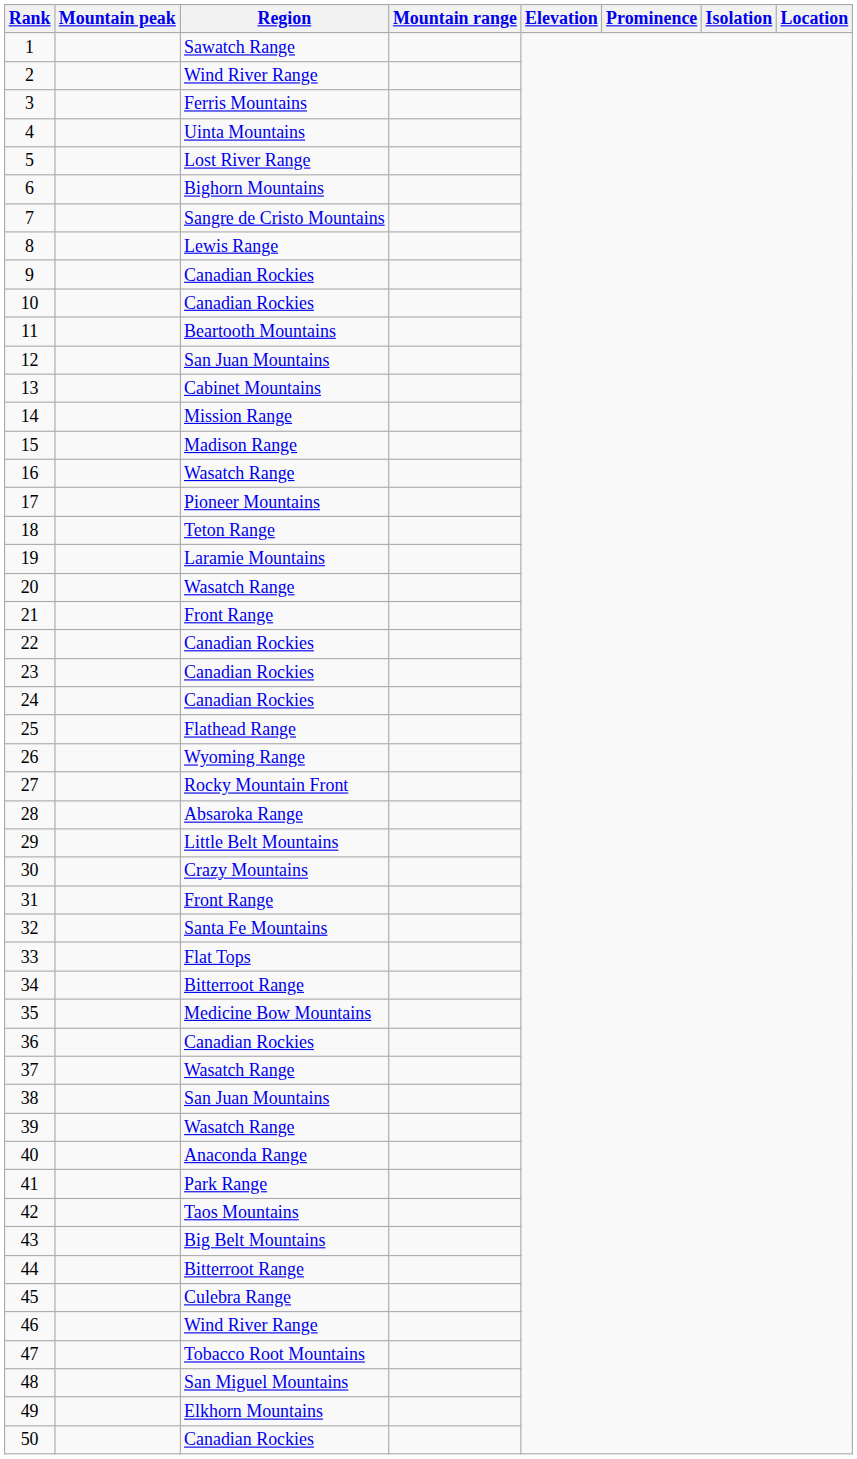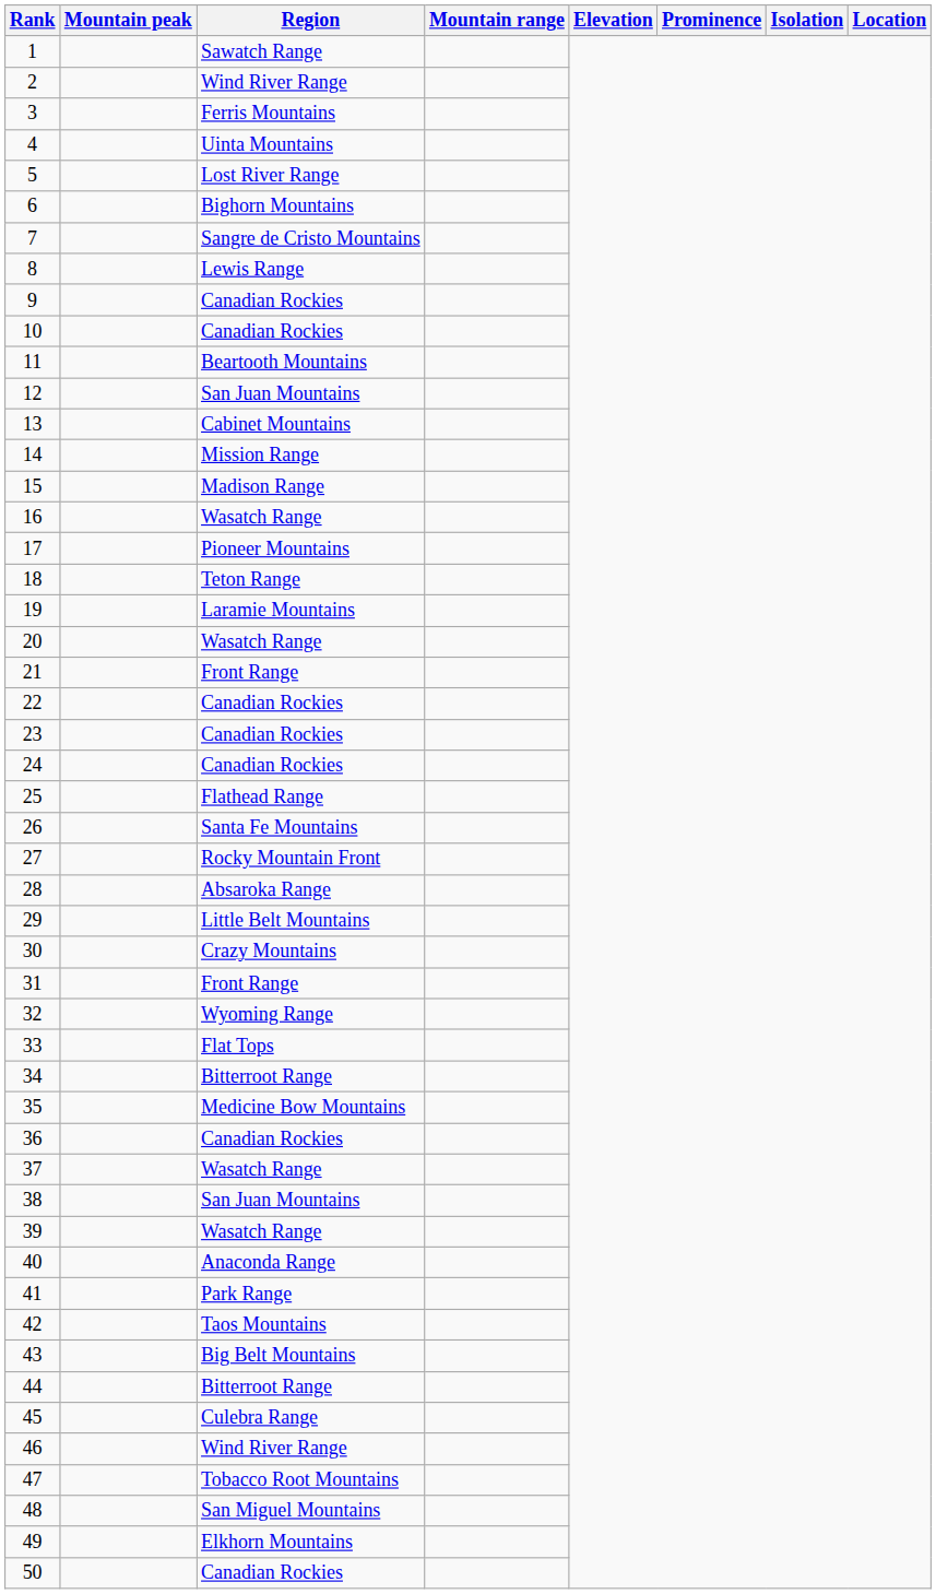 <table class="wikitable sortable">
 <tr>
 <th><a href='#'>Rank</a></th>
 <th><a href='#'>Mountain peak</a></th>
 <th><a href='#'>Region</a></th>
 <th><a href='#'>Mountain range</a></th>
 <th><a href='#'>Elevation</a></th>
 <th><a href='#'>Prominence</a></th>
 <th><a href='#'>Isolation</a></th>
 <th><a href='#'>Location</a></th>
 </tr>
 <tr>
 <td align=center>1<br></td>
 <td></td>
 <td><a href='#'>Sawatch Range</a><br></td>
 <td></td>
 </tr>
 <tr>
 <td align=center>2<br></td>
 <td></td>
 <td><a href='#'>Wind River Range</a><br></td>
 <td></td>
 </tr>
 <tr>
 <td align=center>3<br></td>
 <td></td>
 <td><a href='#'>Ferris Mountains</a><br></td>
 <td></td>
 </tr>
 <tr>
 <td align=center>4<br></td>
 <td></td>
 <td><a href='#'>Uinta Mountains</a><br></td>
 <td></td>
 </tr>
 <tr>
 <td align=center>5<br></td>
 <td></td>
 <td><a href='#'>Lost River Range</a><br></td>
 <td></td>
 </tr>
 <tr>
 <td align=center>6<br></td>
 <td></td>
 <td><a href='#'>Bighorn Mountains</a><br></td>
 <td></td>
 </tr>
 <tr>
 <td align=center>7<br></td>
 <td></td>
 <td><a href='#'>Sangre de Cristo Mountains</a><br></td>
 <td></td>
 </tr>
 <tr>
 <td align=center>8<br></td>
 <td></td>
 <td><a href='#'>Lewis Range</a><br></td>
 <td></td>
 </tr>
 <tr>
 <td align=center>9<br></td>
 <td><br></td>
 <td><a href='#'>Canadian Rockies</a><br></td>
 <td></td>
 </tr>
 <tr>
 <td align=center>10<br></td>
 <td><br></td>
 <td><a href='#'>Canadian Rockies</a><br></td>
 <td></td>
 </tr>
 <tr>
 <td align=center>11<br></td>
 <td></td>
 <td><a href='#'>Beartooth Mountains</a><br></td>
 <td></td>
 </tr>
 <tr>
 <td align=center>12<br></td>
 <td></td>
 <td><a href='#'>San Juan Mountains</a><br></td>
 <td></td>
 </tr>
 <tr>
 <td align=center>13<br></td>
 <td></td>
 <td><a href='#'>Cabinet Mountains</a><br></td>
 <td></td>
 </tr>
 <tr>
 <td align=center>14<br></td>
 <td></td>
 <td><a href='#'>Mission Range</a><br></td>
 <td></td>
 </tr>
 <tr>
 <td align=center>15<br></td>
 <td></td>
 <td><a href='#'>Madison Range</a><br></td>
 <td></td>
 </tr>
 <tr>
 <td align=center>16<br></td>
 <td></td>
 <td><a href='#'>Wasatch Range</a><br></td>
 <td></td>
 </tr>
 <tr>
 <td align=center>17<br></td>
 <td></td>
 <td><a href='#'>Pioneer Mountains</a><br></td>
 <td></td>
 </tr>
 <tr>
 <td align=center>18<br></td>
 <td></td>
 <td><a href='#'>Teton Range</a><br></td>
 <td></td>
 </tr>
 <tr>
 <td align=center>19<br></td>
 <td></td>
 <td><a href='#'>Laramie Mountains</a><br></td>
 <td></td>
 </tr>
 <tr>
 <td align=center>20<br></td>
 <td></td>
 <td><a href='#'>Wasatch Range</a><br></td>
 <td></td>
 </tr>
 <tr>
 <td align=center>21<br></td>
 <td></td>
 <td><a href='#'>Front Range</a><br></td>
 <td></td>
 </tr>
 <tr>
 <td align=center>22<br></td>
 <td></td>
 <td><a href='#'>Canadian Rockies</a><br></td>
 <td></td>
 </tr>
 <tr>
 <td align=center>23<br></td>
 <td></td>
 <td><a href='#'>Canadian Rockies</a><br></td>
 <td></td>
 </tr>
 <tr>
 <td align=center>24<br></td>
 <td></td>
 <td><a href='#'>Canadian Rockies</a><br></td>
 <td></td>
 </tr>
 <tr>
 <td align=center>25<br></td>
 <td></td>
 <td><a href='#'>Flathead Range</a><br></td>
 <td></td>
 </tr>
 <tr>
 <td align=center>26<br></td>
 <td></td>
-<td><a href='#'>Wyoming Range</a><br></td>
+<td><a href='#'>Santa Fe Mountains</a><br></td>
 <td></td>
 </tr>
 <tr>
 <td align=center>27<br></td>
 <td></td>
 <td><a href='#'>Rocky Mountain Front</a><br></td>
 <td></td>
 </tr>
 <tr>
 <td align=center>28<br></td>
 <td></td>
 <td><a href='#'>Absaroka Range</a><br></td>
 <td></td>
 </tr>
 <tr>
 <td align=center>29<br></td>
 <td></td>
 <td><a href='#'>Little Belt Mountains</a><br></td>
 <td></td>
 </tr>
 <tr>
 <td align=center>30<br></td>
 <td></td>
 <td><a href='#'>Crazy Mountains</a><br></td>
 <td></td>
 </tr>
 <tr>
 <td align=center>31<br></td>
 <td></td>
 <td><a href='#'>Front Range</a><br></td>
 <td></td>
 </tr>
 <tr>
 <td align=center>32<br></td>
 <td></td>
-<td><a href='#'>Santa Fe Mountains</a><br></td>
+<td><a href='#'>Wyoming Range</a><br></td>
 <td></td>
 </tr>
 <tr>
 <td align=center>33<br></td>
 <td></td>
 <td><a href='#'>Flat Tops</a><br></td>
 <td></td>
 </tr>
 <tr>
 <td align=center>34<br></td>
 <td></td>
 <td><a href='#'>Bitterroot Range</a><br></td>
 <td></td>
 </tr>
 <tr>
 <td align=center>35<br></td>
 <td></td>
 <td><a href='#'>Medicine Bow Mountains</a><br></td>
 <td></td>
 </tr>
 <tr>
 <td align=center>36<br></td>
 <td></td>
 <td><a href='#'>Canadian Rockies</a><br></td>
 <td></td>
 </tr>
 <tr>
 <td align=center>37<br></td>
 <td></td>
 <td><a href='#'>Wasatch Range</a><br></td>
 <td></td>
 </tr>
 <tr>
 <td align=center>38<br></td>
 <td></td>
 <td><a href='#'>San Juan Mountains</a><br></td>
 <td></td>
 </tr>
 <tr>
 <td align=center>39<br></td>
 <td></td>
 <td><a href='#'>Wasatch Range</a><br></td>
 <td></td>
 </tr>
 <tr>
 <td align=center>40<br></td>
 <td></td>
 <td><a href='#'>Anaconda Range</a><br></td>
 <td></td>
 </tr>
 <tr>
 <td align=center>41<br></td>
 <td></td>
 <td><a href='#'>Park Range</a><br></td>
 <td></td>
 </tr>
 <tr>
 <td align=center>42<br></td>
 <td></td>
 <td><a href='#'>Taos Mountains</a><br></td>
 <td></td>
 </tr>
 <tr>
 <td align=center>43<br></td>
 <td></td>
 <td><a href='#'>Big Belt Mountains</a><br></td>
 <td></td>
 </tr>
 <tr>
 <td align=center>44<br></td>
 <td></td>
 <td><a href='#'>Bitterroot Range</a><br></td>
 <td></td>
 </tr>
 <tr>
 <td align=center>45<br></td>
 <td></td>
 <td><a href='#'>Culebra Range</a><br></td>
 <td></td>
 </tr>
 <tr>
 <td align=center>46<br></td>
 <td></td>
 <td><a href='#'>Wind River Range</a><br></td>
 <td></td>
 </tr>
 <tr>
 <td align=center>47<br></td>
 <td></td>
 <td><a href='#'>Tobacco Root Mountains</a><br></td>
 <td></td>
 </tr>
 <tr>
 <td align=center>48<br></td>
 <td></td>
 <td><a href='#'>San Miguel Mountains</a><br></td>
 <td></td>
 </tr>
 <tr>
 <td align=center>49<br></td>
 <td></td>
 <td><a href='#'>Elkhorn Mountains</a><br></td>
 <td></td>
 </tr>
 <tr>
 <td align=center>50<br></td>
 <td></td>
 <td><a href='#'>Canadian Rockies</a><br></td>
 <td></td>
 </tr>
 </table>
